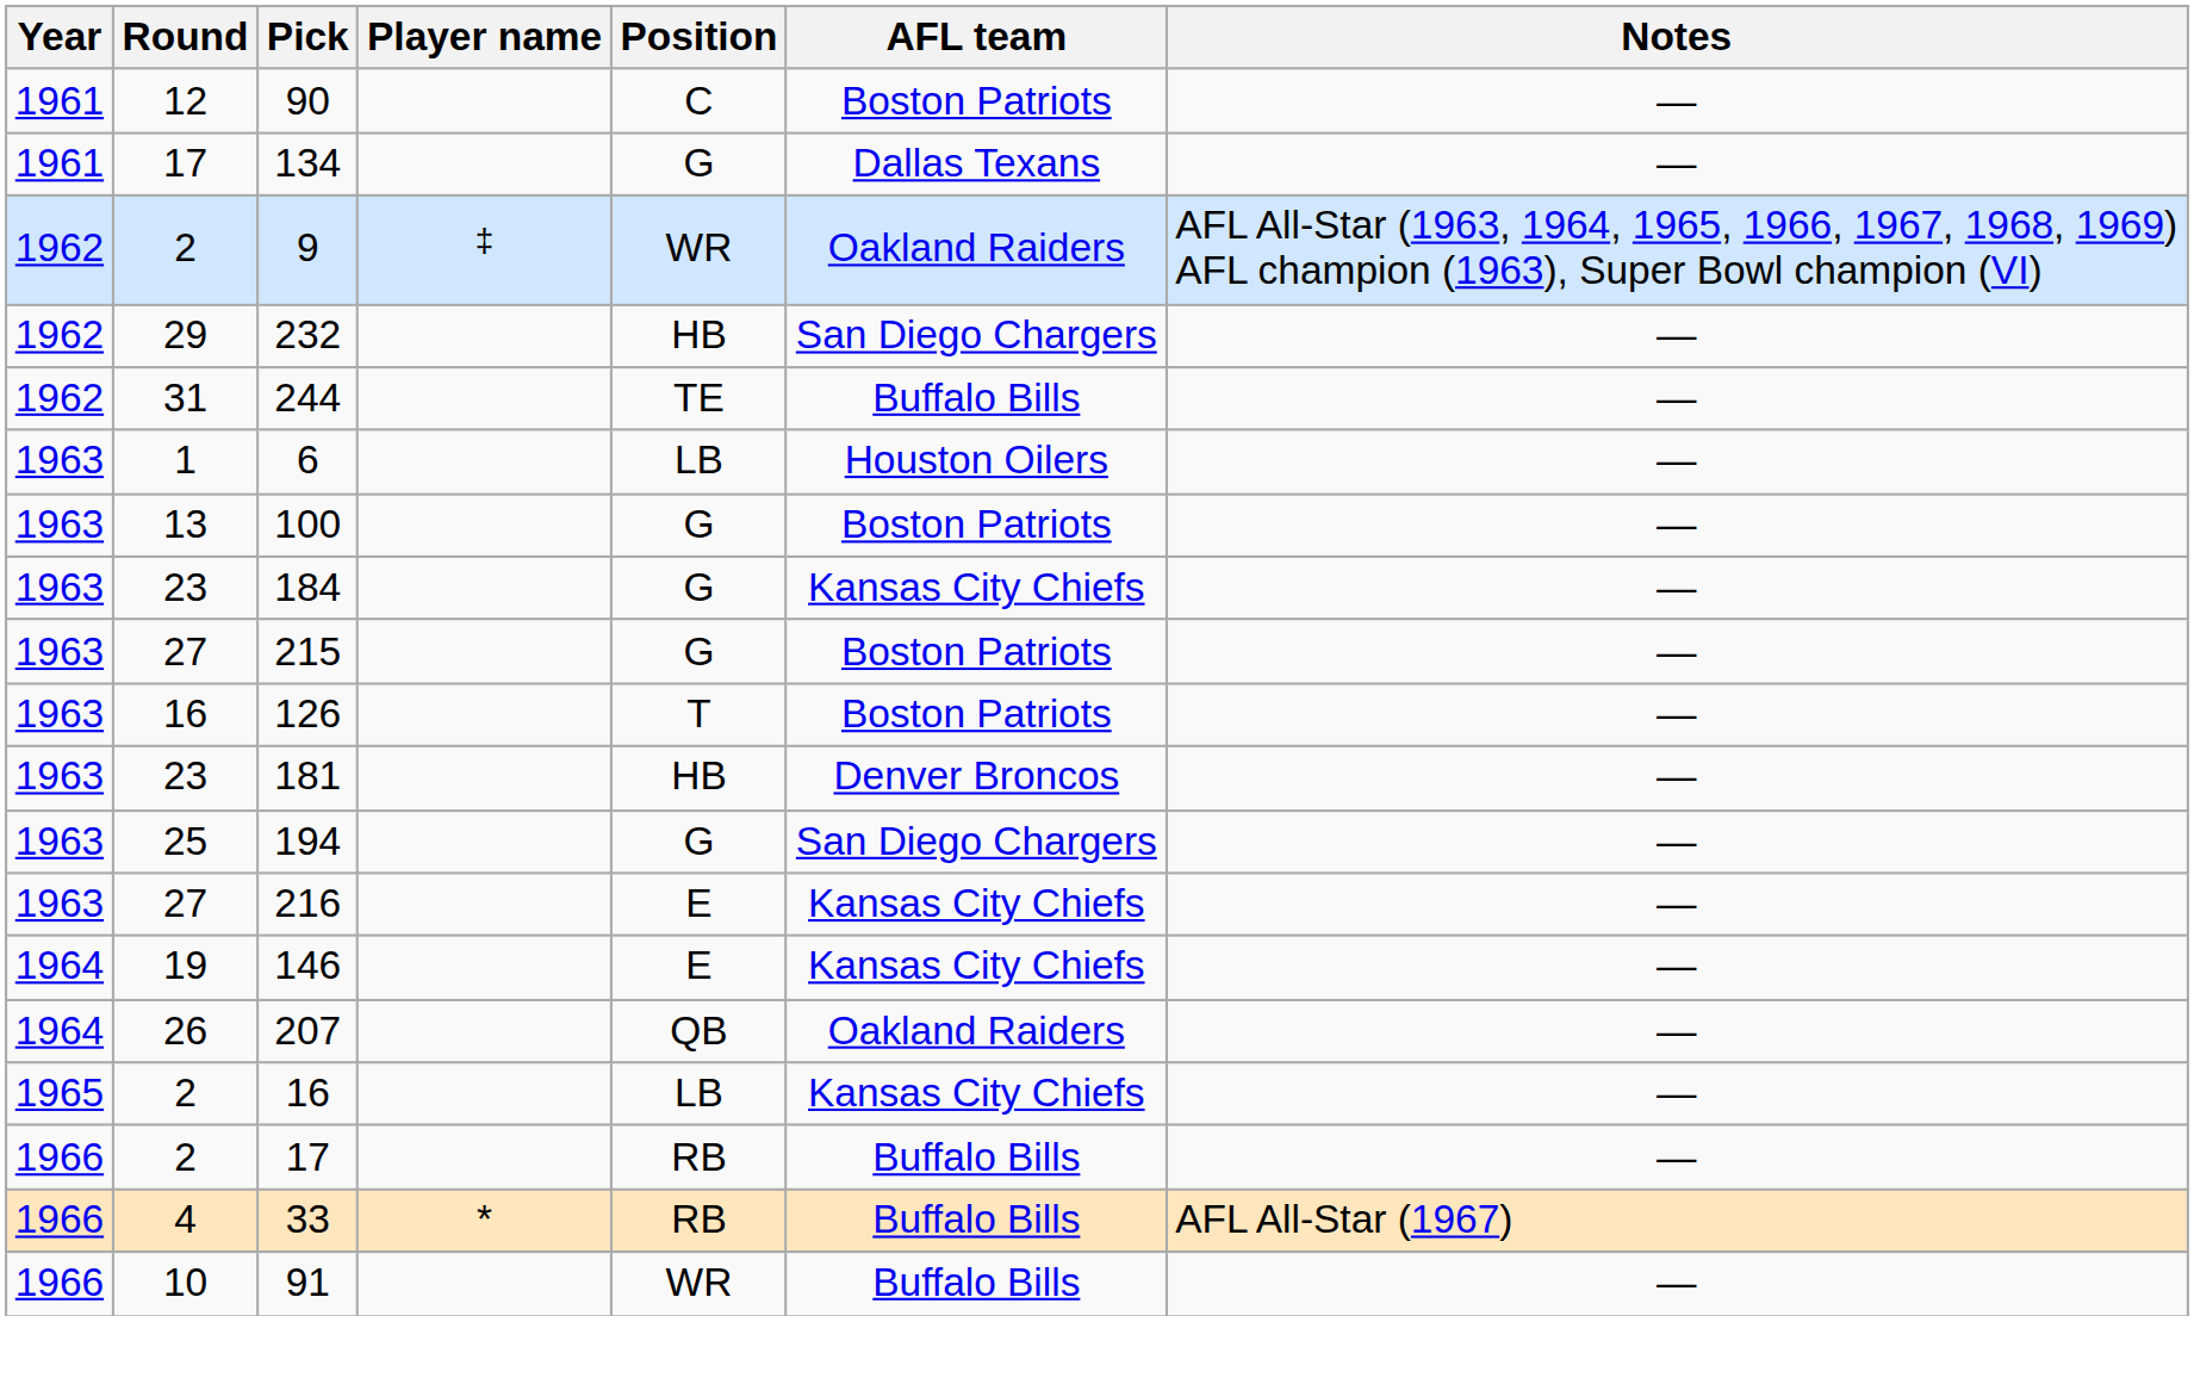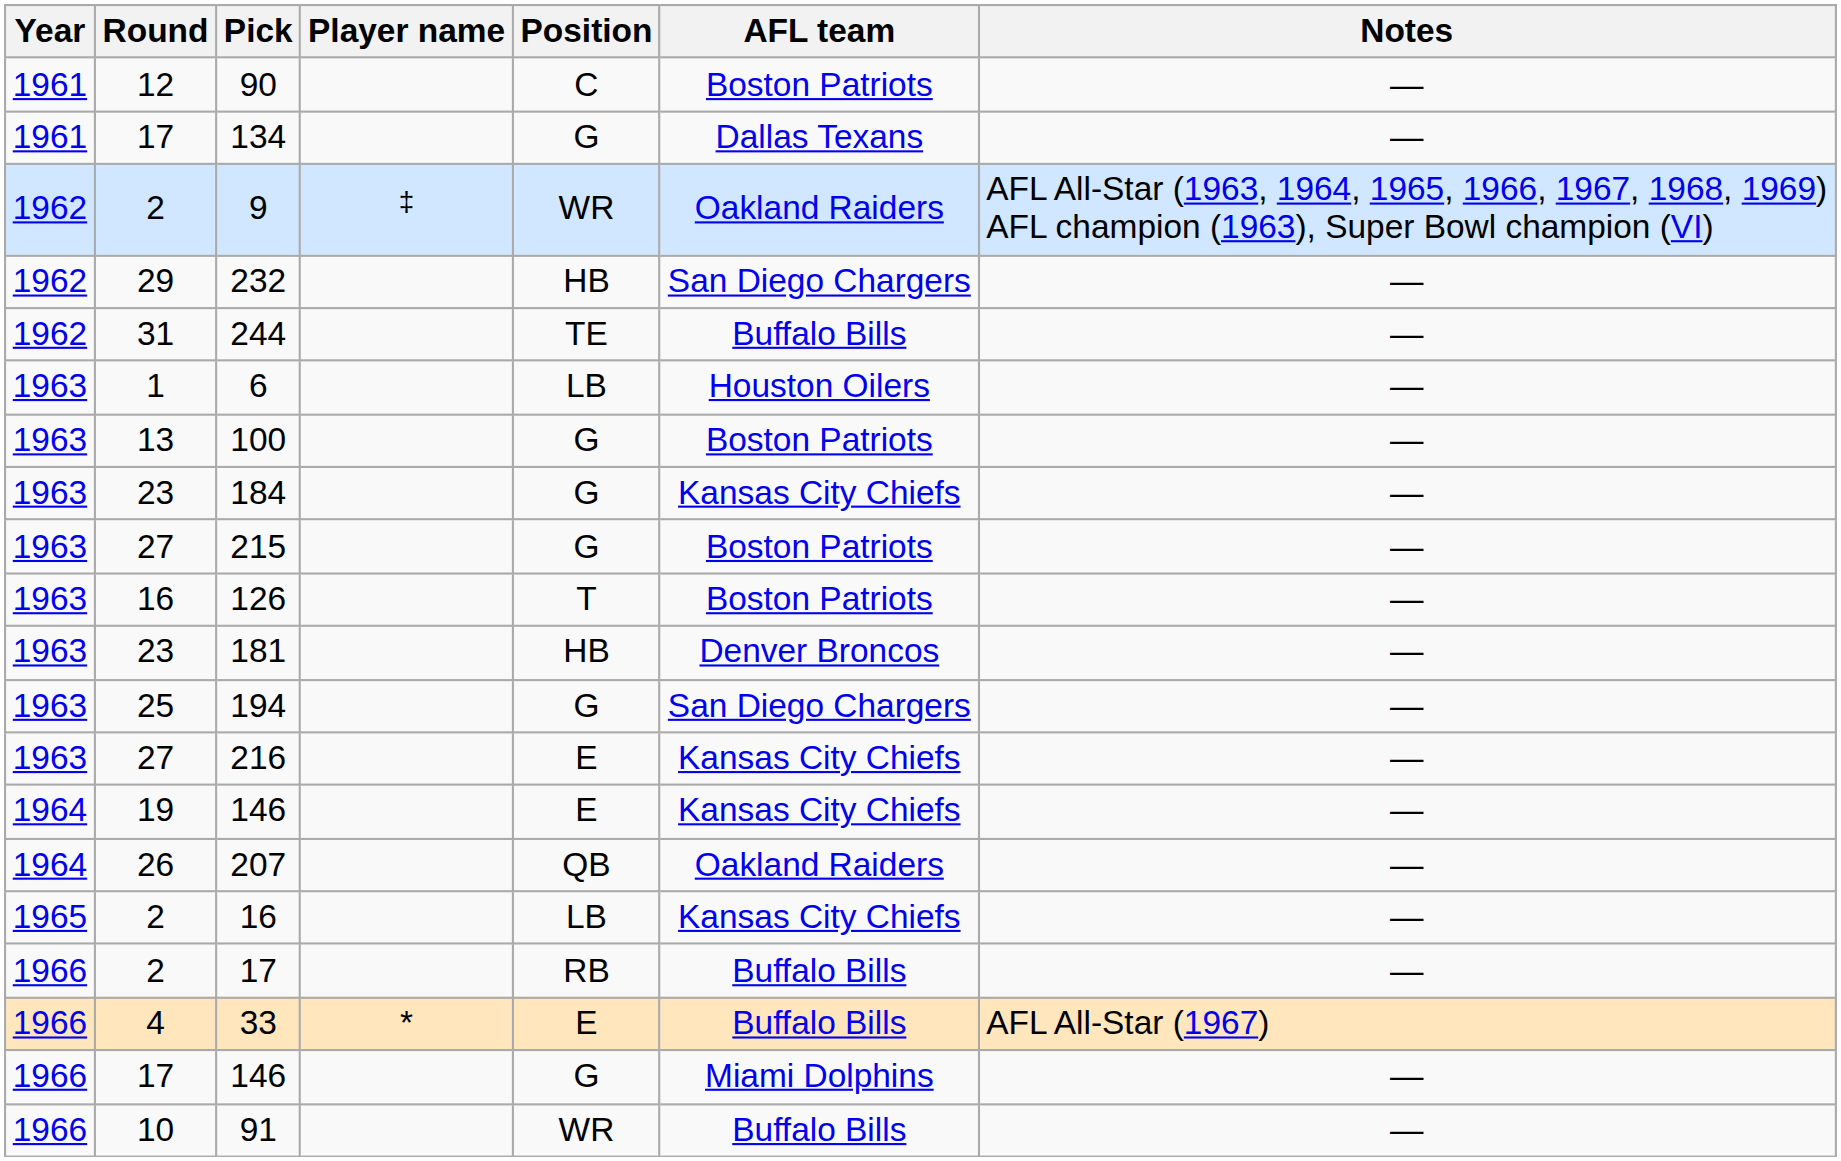 <table class="wikitable sortable">
 <tr>
 <th>Year</th>
 <th>Round</th>
 <th>Pick</th>
 <th>Player name</th>
 <th>Position</th>
 <th>AFL team</th>
 <th>Notes</th>
 </tr>
 <tr>
 <td align="center"><a href='#'>1961</a></td>
 <td align="center">12</td>
 <td align="center">90</td>
 <td align="center"></td>
 <td align="center">C</td>
 <td align="center"><a href='#'>Boston Patriots</a></td>
 <td align="center">—</td>
 </tr>
 <tr>
 <td align="center"><a href='#'>1961</a></td>
 <td align="center">17</td>
 <td align="center">134</td>
 <td align="center"></td>
 <td align="center">G</td>
 <td align="center"><a href='#'>Dallas Texans</a></td>
 <td align="center">—</td>
 </tr>
 <tr bgcolor="#D0E7FF">
 <td align="center"><a href='#'>1962</a></td>
 <td align="center">2</td>
 <td align="center">9</td>
 <td align="center"><sup>‡</sup></td>
 <td align="center">WR</td>
 <td align="center"><a href='#'>Oakland Raiders</a></td>
 <td>AFL All-Star (<a href='#'>1963</a>, <a href='#'>1964</a>, <a href='#'>1965</a>, <a href='#'>1966</a>, <a href='#'>1967</a>, <a href='#'>1968</a>, <a href='#'>1969</a>)<br>AFL champion (<a href='#'>1963</a>), Super Bowl champion (<a href='#'>VI</a>)</td>
 </tr>
 <tr>
 <td align="center"><a href='#'>1962</a></td>
 <td align="center">29</td>
 <td align="center">232</td>
 <td align="center"></td>
 <td align="center">HB</td>
 <td align="center"><a href='#'>San Diego Chargers</a></td>
 <td align="center">—</td>
 </tr>
 <tr>
 <td align="center"><a href='#'>1962</a></td>
 <td align="center">31</td>
 <td align="center">244</td>
 <td align="center"></td>
 <td align="center">TE</td>
 <td align="center"><a href='#'>Buffalo Bills</a></td>
 <td align="center">—</td>
 </tr>
 <tr>
 <td align="center"><a href='#'>1963</a></td>
 <td align="center">1</td>
 <td align="center">6</td>
 <td align="center"></td>
 <td align="center">LB</td>
 <td align="center"><a href='#'>Houston Oilers</a></td>
 <td align="center">—</td>
 </tr>
 <tr>
 <td align="center"><a href='#'>1963</a></td>
 <td align="center">13</td>
 <td align="center">100</td>
 <td align="center"></td>
 <td align="center">G</td>
 <td align="center"><a href='#'>Boston Patriots</a></td>
 <td align="center">—</td>
 </tr>
 <tr>
 <td align="center"><a href='#'>1963</a></td>
 <td align="center">23</td>
 <td align="center">184</td>
 <td align="center"></td>
 <td align="center">G</td>
 <td align="center"><a href='#'>Kansas City Chiefs</a></td>
 <td align="center">—</td>
 </tr>
 <tr>
 <td align="center"><a href='#'>1963</a></td>
 <td align="center">27</td>
 <td align="center">215</td>
 <td align="center"></td>
 <td align="center">G</td>
 <td align="center"><a href='#'>Boston Patriots</a></td>
 <td align="center">—</td>
 </tr>
 <tr>
 <td align="center"><a href='#'>1963</a></td>
 <td align="center">16</td>
 <td align="center">126</td>
 <td align="center"></td>
 <td align="center">T</td>
 <td align="center"><a href='#'>Boston Patriots</a></td>
 <td align="center">—</td>
 </tr>
 <tr>
 <td align="center"><a href='#'>1963</a></td>
 <td align="center">23</td>
 <td align="center">181</td>
 <td align="center"></td>
 <td align="center">HB</td>
 <td align="center"><a href='#'>Denver Broncos</a></td>
 <td align="center">—</td>
 </tr>
 <tr>
 <td align="center"><a href='#'>1963</a></td>
 <td align="center">25</td>
 <td align="center">194</td>
 <td align="center"></td>
 <td align="center">G</td>
 <td align="center"><a href='#'>San Diego Chargers</a></td>
 <td align="center">—</td>
 </tr>
 <tr>
 <td align="center"><a href='#'>1963</a></td>
 <td align="center">27</td>
 <td align="center">216</td>
 <td align="center"></td>
 <td align="center">E</td>
 <td align="center"><a href='#'>Kansas City Chiefs</a></td>
 <td align="center">—</td>
 </tr>
 <tr>
 <td align="center"><a href='#'>1964</a></td>
 <td align="center">19</td>
 <td align="center">146</td>
 <td align="center"></td>
 <td align="center">E</td>
 <td align="center"><a href='#'>Kansas City Chiefs</a></td>
 <td align="center">—</td>
 </tr>
 <tr>
 <td align="center"><a href='#'>1964</a></td>
 <td align="center">26</td>
 <td align="center">207</td>
 <td align="center"></td>
 <td align="center">QB</td>
 <td align="center"><a href='#'>Oakland Raiders</a></td>
 <td align="center">—</td>
 </tr>
 <tr>
 <td align="center"><a href='#'>1965</a></td>
 <td align="center">2</td>
 <td align="center">16</td>
 <td align="center"></td>
 <td align="center">LB</td>
 <td align="center"><a href='#'>Kansas City Chiefs</a></td>
 <td align="center">—</td>
 </tr>
 <tr>
 <td align="center"><a href='#'>1966</a></td>
 <td align="center">2</td>
 <td align="center">17</td>
 <td align="center"></td>
 <td align="center">RB</td>
 <td align="center"><a href='#'>Buffalo Bills</a></td>
 <td align="center">—</td>
 </tr>
 <tr bgcolor="#FFE6BD">
 <td align="center"><a href='#'>1966</a></td>
 <td align="center">4</td>
 <td align="center">33</td>
 <td align="center">*</td>
-<td align="center">RB</td>
+<td align="center">E</td>
 <td align="center"><a href='#'>Buffalo Bills</a></td>
 <td>AFL All-Star (<a href='#'>1967</a>)</td>
+</tr>
+<tr>
+<td align="center"><a href='#'>1966</a></td>
+<td align="center">17</td>
+<td align="center">146</td>
+<td align="center"></td>
+<td align="center">G</td>
+<td align="center"><a href='#'>Miami Dolphins</a></td>
+<td align="center">—</td>
 </tr>
 <tr>
 <td align="center"><a href='#'>1966</a></td>
 <td align="center">10</td>
 <td align="center">91</td>
 <td align="center"></td>
 <td align="center">WR</td>
 <td align="center"><a href='#'>Buffalo Bills</a></td>
 <td align="center">—</td>
 </tr>
 </table>
